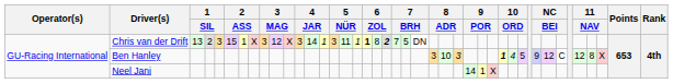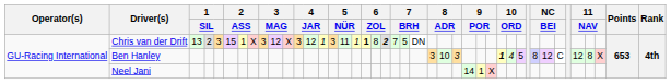 <table class="wikitable" style="font-size: 85%">
 <tr>
 <th rowspan=2>Operator(s)</th>
 <th rowspan=2>Driver(s)</th>
 <th colspan=3>1</th>
 <th colspan=3>2</th>
 <th colspan=3>3</th>
 <th colspan=3>4</th>
 <th colspan=3>5</th>
 <th colspan=3>6</th>
 <th colspan=3>7</th>
 <th colspan=3>8</th>
 <th colspan=3>9</th>
 <th colspan=3>10</th>
 <th rowspan=5></th>
 <th colspan=3>NC</th>
 <th rowspan=5></th>
 <th colspan=3>11</th>
 <th rowspan=2>Points</th>
 <th rowspan=2>Rank</th>
 </tr>
 <tr>
 <th colspan=3><a href='#'>SIL</a></th>
 <th colspan=3><a href='#'>ASS</a></th>
 <th colspan=3><a href='#'>MAG</a></th>
 <th colspan=3><a href='#'>JAR</a></th>
 <th colspan=3><a href='#'>NÜR</a></th>
 <th colspan=3><a href='#'>ZOL</a></th>
 <th colspan=3><a href='#'>BRH</a></th>
 <th colspan=3><a href='#'>ADR</a></th>
 <th colspan=3><a href='#'>POR</a></th>
 <th colspan=3><a href='#'>ORD</a></th>
 <th colspan=3><a href='#'>BEI</a></th>
 <th colspan=3><a href='#'>NAV</a></th>
 </tr>
 <tr>
 <td rowspan=3 align=center><a href='#'>GU-Racing International</a></td>
 <td> <a href='#'>Chris van der Drift</a></td>
 <td style="background:#dfffdf;">13</td>
 <td style="background:#dfdfdf;">2</td>
 <td style="background:#ffdf9f;">3</td>
 <td style="background:#efcfff;">15</td>
 <td style="background:#ffffbf;">1</td>
 <td style="background:#ffcfcf;">X</td>
 <td style="background:#ffdf9f;">3</td>
 <td style="background:#efcfff;">12</td>
 <td style="background:#ffcfcf;">X</td>
 <td style="background:#ffdf9f;">3</td>
-<td style="background:#dfffdf;">14</td>
+<td style="background:#dfffdf;">12</td>
 <td style="background:#ffffbf;"><em>1</em></td>
 <td style="background:#ffdf9f;">3</td>
 <td style="background:#dfffdf;">11</td>
 <td style="background:#ffffbf;"><em>1</em></td>
 <td style="background:#ffffbf;"><strong>1</strong></td>
 <td style="background:#dfffdf;">8</td>
 <td style="background:#dfdfdf;"><strong><em>2</em></strong></td>
 <td style="background:#dfffdf;">7</td>
 <td style="background:#dfffdf;">5</td>
 <td style="background:#ffffff;">DN</td>
 <td></td>
 <td></td>
 <td></td>
 <td></td>
 <td></td>
 <td></td>
 <td></td>
 <td></td>
 <td></td>
 <td></td>
 <td></td>
 <td></td>
 <td></td>
 <td></td>
 <td></td>
 <th rowspan=3>653</th>
 <th rowspan=3>4th</th>
 </tr>
 <tr>
 <td> <a href='#'>Ben Hanley</a></td>
 <td></td>
 <td></td>
 <td></td>
 <td></td>
 <td></td>
 <td></td>
 <td></td>
 <td></td>
 <td></td>
 <td></td>
 <td></td>
 <td></td>
 <td></td>
 <td></td>
 <td></td>
 <td></td>
 <td></td>
 <td></td>
 <td></td>
 <td></td>
 <td></td>
 <td style="background:#ffdf9f;">3</td>
 <td style="background:#dfffdf;">10</td>
 <td style="background:#ffdf9f;"><em>3</em></td>
 <td></td>
 <td></td>
 <td></td>
 <td style="background:#ffffbf;"><strong><em>1</em></strong></td>
 <td style="background:#dfffdf;"><em>4</em></td>
 <td style="background:#efcfff;">5</td>
-<td style="background:#cfcfff;">9</td>
+<td style="background:#cfcfff;">8</td>
 <td style="background:#efcfff;">12</td>
 <td style="background:#ffffff;">C</td>
 <td style="background:#dfffdf;">12</td>
 <td style="background:#dfffdf;">8</td>
 <td style="background:#ffcfcf;">X</td>
 </tr>
 <tr>
 <td> <a href='#'>Neel Jani</a></td>
 <td></td>
 <td></td>
 <td></td>
 <td></td>
 <td></td>
 <td></td>
 <td></td>
 <td></td>
 <td></td>
 <td></td>
 <td></td>
 <td></td>
 <td></td>
 <td></td>
 <td></td>
 <td></td>
 <td></td>
 <td></td>
 <td></td>
 <td></td>
 <td></td>
 <td></td>
 <td></td>
 <td></td>
 <td style="background:#dfffdf;">14</td>
 <td style="background:#ffffbf;">1</td>
 <td style="background:#ffcfcf;">X</td>
 <td></td>
 <td></td>
 <td></td>
 <td></td>
 <td></td>
 <td></td>
 <td></td>
 <td></td>
 <td></td>
 </tr>
 </table>
